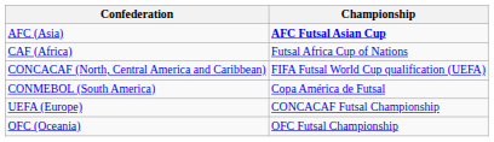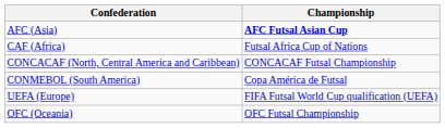 <table class=wikitable>
 <tr>
 <th>Confederation</th>
 <th>Championship</th>
 </tr>
 <tr>
 <td><a href='#'>AFC (Asia)</a></td>
 <td><strong><a href='#'>AFC Futsal Asian Cup</a></strong></td>
 </tr>
 <tr>
 <td><a href='#'>CAF (Africa)</a></td>
 <td><a href='#'>Futsal Africa Cup of Nations</a></td>
 </tr>
 <tr>
 <td><a href='#'>CONCACAF (North, Central America and Caribbean)</a></td>
-<td><a href='#'>FIFA Futsal World Cup qualification (UEFA)</a></td>
+<td><a href='#'>CONCACAF Futsal Championship</a></td>
 </tr>
 <tr>
 <td><a href='#'>CONMEBOL (South America)</a></td>
 <td><a href='#'>Copa América de Futsal</a></td>
 </tr>
 <tr>
 <td><a href='#'>UEFA (Europe)</a></td>
-<td><a href='#'>CONCACAF Futsal Championship</a></td>
+<td><a href='#'>FIFA Futsal World Cup qualification (UEFA)</a></td>
 </tr>
 <tr>
 <td><a href='#'>OFC (Oceania)</a></td>
 <td><a href='#'>OFC Futsal Championship</a></td>
 </tr>
 </table>
